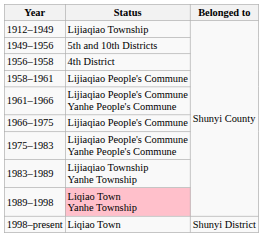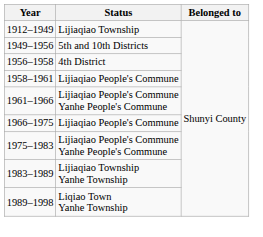 <table class="wikitable">
 <tr>
 <th>Year</th>
 <th>Status</th>
 <th>Belonged to</th>
 </tr>
 <tr>
 <td>1912–1949</td>
 <td>Lijiaqiao Township</td>
 <td rowspan="9">Shunyi County</td>
 </tr>
 <tr>
 <td>1949–1956</td>
 <td>5th and 10th Districts</td>
 </tr>
 <tr>
 <td>1956–1958</td>
 <td>4th District</td>
 </tr>
 <tr>
 <td>1958–1961</td>
 <td>Lijiaqiao People's Commune</td>
 </tr>
 <tr>
 <td>1961–1966</td>
 <td>Lijiaqiao People's Commune<br>Yanhe People's Commune</td>
 </tr>
 <tr>
 <td>1966–1975</td>
 <td>Lijiaqiao People's Commune</td>
 </tr>
 <tr>
 <td>1975–1983</td>
 <td>Lijiaqiao People's Commune<br>Yanhe People's Commune</td>
 </tr>
 <tr>
 <td>1983–1989</td>
 <td>Lijiaqiao Township<br>Yanhe Township</td>
 </tr>
 <tr>
 <td>1989–1998</td>
-<td style="background: pink;">Liqiao Town<br>Yanhe Township</td>
-</tr>
-<tr>
-<td>1998–present</td>
-<td>Liqiao Town</td>
-<td>Shunyi District</td>
+<td>Liqiao Town<br>Yanhe Township</td>
 </tr>
 </table>
